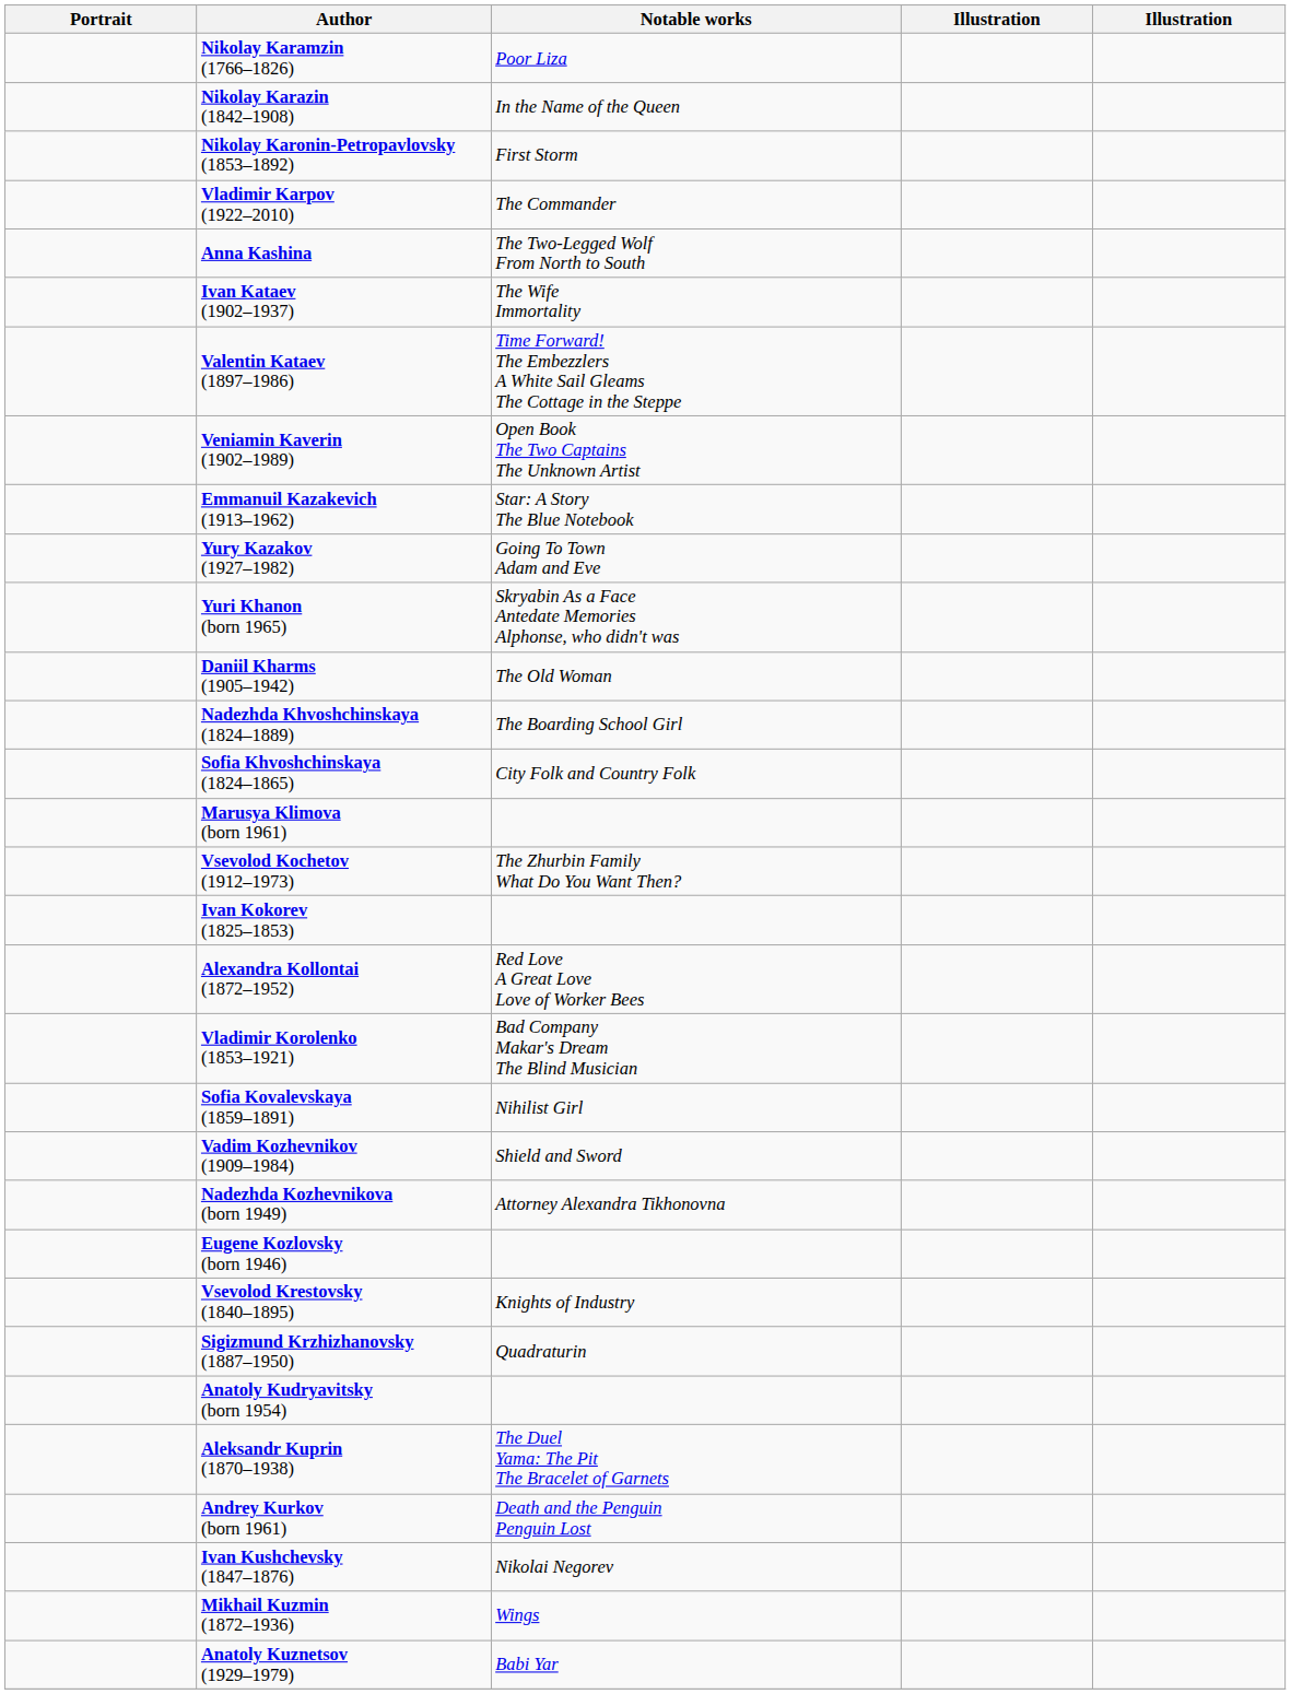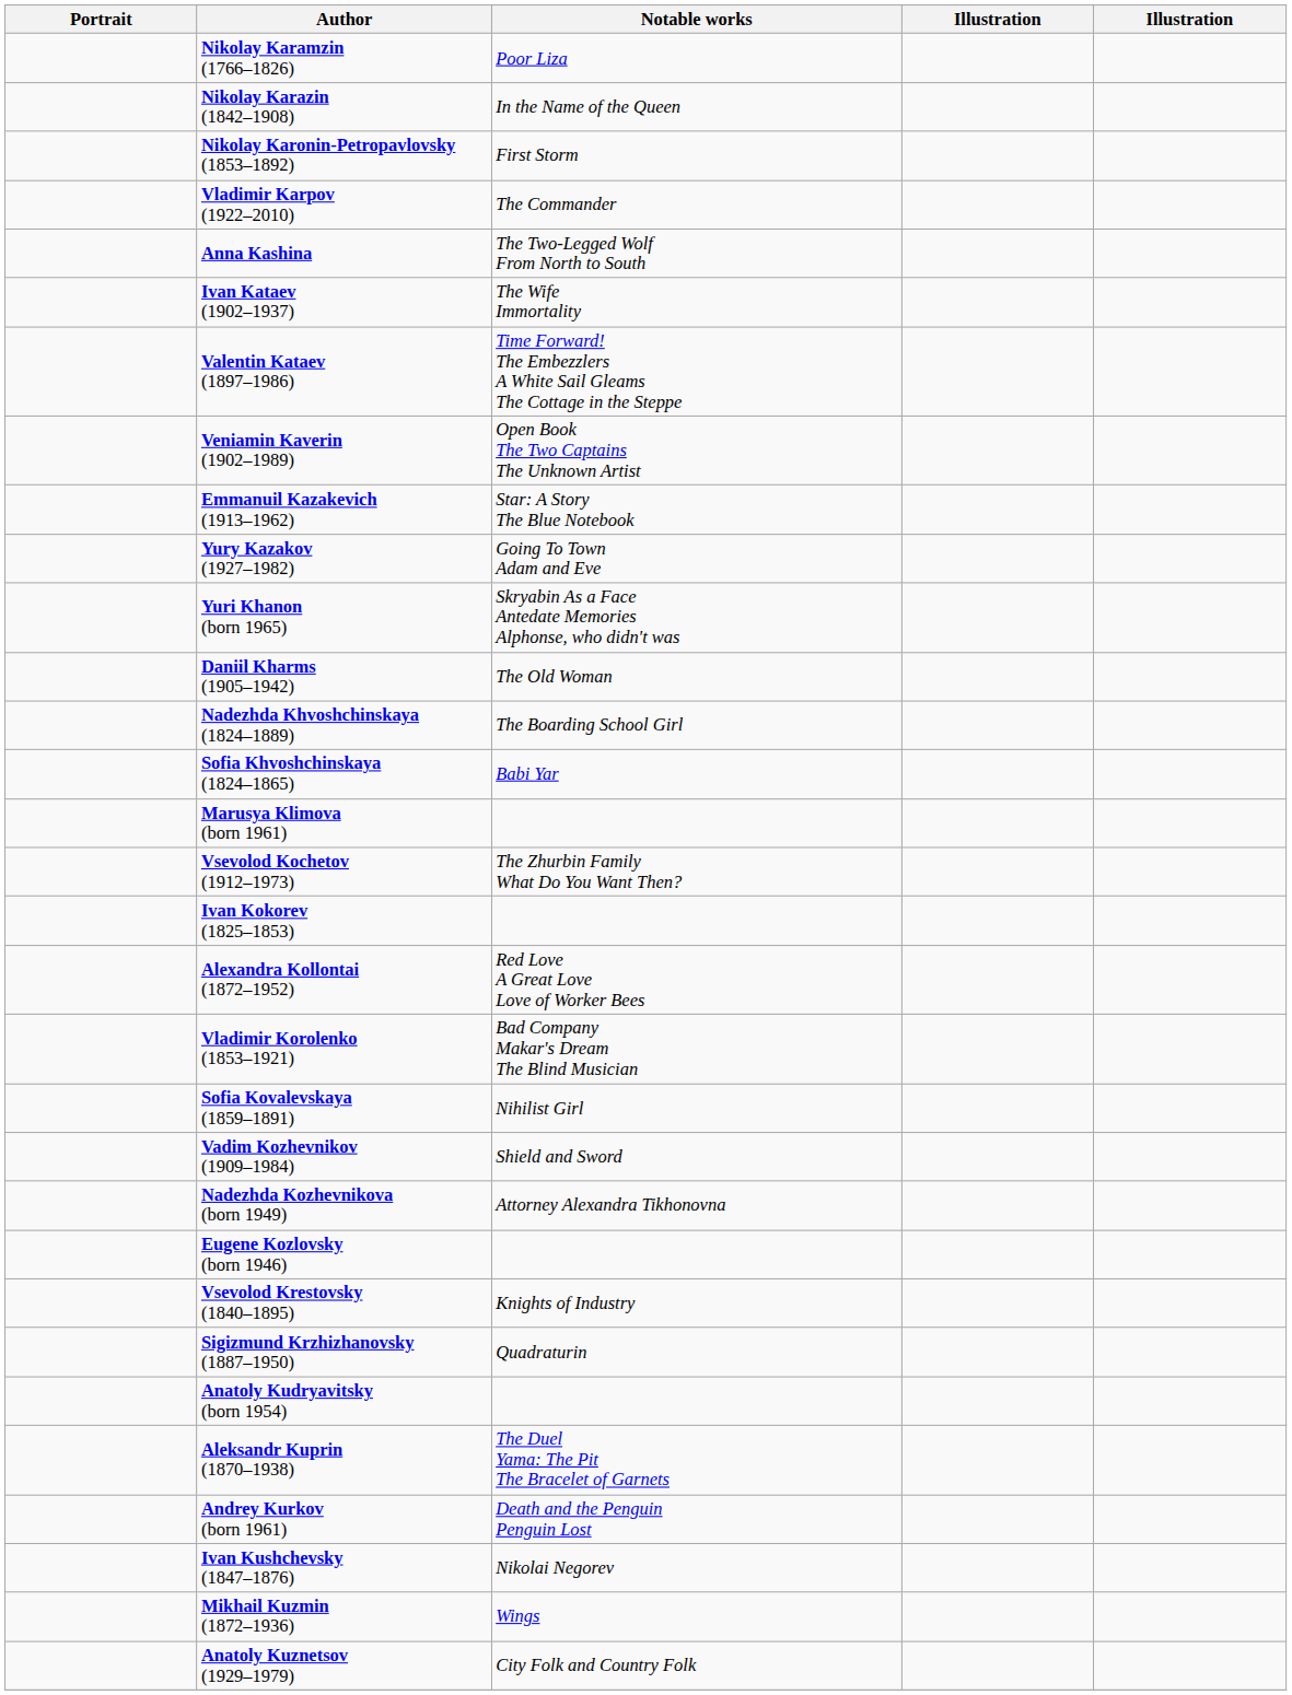 <table class="wikitable" style="width:90%;">
 <tr bgcolor="#cccccc">
 <th width=15%>Portrait</th>
 <th width=23%>Author</th>
 <th width=32%>Notable works</th>
 <th width=15%>Illustration</th>
 <th width=15%>Illustration</th>
 </tr>
 <tr>
 <td align=center></td>
 <td><strong><a href='#'>Nikolay Karamzin</a></strong><br>(1766–1826)</td>
 <td><em><a href='#'>Poor Liza</a></em></td>
 <td align=center></td>
 <td align=center></td>
 </tr>
 <tr>
 <td align=center></td>
 <td><strong><a href='#'>Nikolay Karazin</a></strong><br>(1842–1908)</td>
 <td><em>In the Name of the Queen</em></td>
 <td align=center></td>
 <td align=center></td>
 </tr>
 <tr>
 <td align=center></td>
 <td><strong><a href='#'>Nikolay Karonin-Petropavlovsky</a></strong><br>(1853–1892)</td>
 <td><em>First Storm</em></td>
 <td align=center></td>
 <td align=center></td>
 </tr>
 <tr>
 <td align=center></td>
 <td><strong><a href='#'>Vladimir Karpov</a></strong><br>(1922–2010)</td>
 <td><em>The Commander</em></td>
 <td align=center></td>
 <td align=center></td>
 </tr>
 <tr>
 <td align=center></td>
 <td><strong><a href='#'>Anna Kashina</a></strong></td>
 <td><em>The Two-Legged Wolf</em><br><em>From North to South</em></td>
 <td align=center></td>
 <td align=center></td>
 </tr>
 <tr>
 <td align=center></td>
 <td><strong><a href='#'>Ivan Kataev</a></strong><br>(1902–1937)</td>
 <td><em>The Wife</em><br><em>Immortality</em></td>
 <td align=center></td>
 <td align=center></td>
 </tr>
 <tr>
 <td align=center></td>
 <td><strong><a href='#'>Valentin Kataev</a></strong><br>(1897–1986)</td>
 <td><em><a href='#'>Time Forward!</a></em><br><em>The Embezzlers</em><br><em>A White Sail Gleams</em><br><em>The Cottage in the Steppe</em></td>
 <td align=center></td>
 <td align=center></td>
 </tr>
 <tr>
 <td align=center></td>
 <td><strong><a href='#'>Veniamin Kaverin</a></strong><br>(1902–1989)</td>
 <td><em>Open Book</em><br><em><a href='#'>The Two Captains</a></em><br><em>The Unknown Artist</em></td>
 <td align=center></td>
 <td align=center></td>
 </tr>
 <tr>
 <td align=center></td>
 <td><strong><a href='#'>Emmanuil Kazakevich</a></strong><br>(1913–1962)</td>
 <td><em>Star: A Story</em><br><em>The Blue Notebook</em></td>
 <td align=center></td>
 <td align=center></td>
 </tr>
 <tr>
 <td align=center></td>
 <td><strong><a href='#'>Yury Kazakov</a></strong><br>(1927–1982)</td>
 <td><em>Going To Town</em><br><em>Adam and Eve</em></td>
 <td align=center></td>
 <td align=center></td>
 </tr>
 <tr>
 <td align=center></td>
 <td><strong><a href='#'>Yuri Khanon</a></strong><br>(born 1965)</td>
 <td><em>Skryabin As a Face</em><br><em>Antedate Memories</em><br><em>Alphonse, who didn't was</em></td>
 <td align=center></td>
 <td align=center></td>
 </tr>
 <tr>
 <td align=center></td>
 <td><strong><a href='#'>Daniil Kharms</a></strong><br>(1905–1942)</td>
 <td><em>The Old Woman</em></td>
 <td align=center></td>
 <td align=center></td>
 </tr>
 <tr>
 <td align=center></td>
 <td><strong><a href='#'>Nadezhda Khvoshchinskaya</a></strong><br>(1824–1889)</td>
 <td><em>The Boarding School Girl</em></td>
 <td align=center></td>
 <td align=center></td>
 </tr>
 <tr>
 <td align=center></td>
 <td><strong><a href='#'>Sofia Khvoshchinskaya</a></strong><br>(1824–1865)</td>
-<td><em>City Folk and Country Folk</em></td>
+<td><em><a href='#'>Babi Yar</a></em></td>
 <td align=center></td>
 <td align=center></td>
 </tr>
 <tr>
 <td align=center></td>
 <td><strong><a href='#'>Marusya Klimova</a></strong><br>(born 1961)</td>
 <td></td>
 <td align=center></td>
 <td align=center></td>
 </tr>
 <tr>
 <td align=center></td>
 <td><strong><a href='#'>Vsevolod Kochetov</a></strong><br>(1912–1973)</td>
 <td><em>The Zhurbin Family</em><br><em>What Do You Want Then?</em></td>
 <td align=center></td>
 <td align=center></td>
 </tr>
 <tr>
 <td align=center></td>
 <td><strong><a href='#'>Ivan Kokorev</a></strong><br>(1825–1853)</td>
 <td></td>
 <td align=center></td>
 <td align=center></td>
 </tr>
 <tr>
 <td align=center></td>
 <td><strong><a href='#'>Alexandra Kollontai</a></strong><br>(1872–1952)</td>
 <td><em>Red Love</em><br><em>A Great Love</em><br><em>Love of Worker Bees</em></td>
 <td align=center></td>
 <td align=center></td>
 </tr>
 <tr>
 <td align=center></td>
 <td><strong><a href='#'>Vladimir Korolenko</a></strong><br>(1853–1921)</td>
 <td><em>Bad Company</em><br><em>Makar's Dream</em><br><em>The Blind Musician</em></td>
 <td align=center></td>
 <td align=center></td>
 </tr>
 <tr>
 <td align=center></td>
 <td><strong><a href='#'>Sofia Kovalevskaya</a></strong><br>(1859–1891)</td>
 <td><em>Nihilist Girl</em></td>
 <td align=center></td>
 <td align=center></td>
 </tr>
 <tr>
 <td align=center></td>
 <td><strong><a href='#'>Vadim Kozhevnikov</a></strong><br>(1909–1984)</td>
 <td><em>Shield and Sword</em></td>
 <td align=center></td>
 <td align=center></td>
 </tr>
 <tr>
 <td align=center></td>
 <td><strong><a href='#'>Nadezhda Kozhevnikova</a></strong><br>(born 1949)</td>
 <td><em>Attorney Alexandra Tikhonovna</em></td>
 <td align=center></td>
 <td align=center></td>
 </tr>
 <tr>
 <td align=center></td>
 <td><strong><a href='#'>Eugene Kozlovsky</a></strong><br>(born 1946)</td>
 <td></td>
 <td align=center></td>
 <td align=center></td>
 </tr>
 <tr>
 <td align=center></td>
 <td><strong><a href='#'>Vsevolod Krestovsky</a></strong><br>(1840–1895)</td>
 <td><em>Knights of Industry</em></td>
 <td align=center></td>
 <td align=center></td>
 </tr>
 <tr>
 <td align=center></td>
 <td><strong><a href='#'>Sigizmund Krzhizhanovsky</a></strong><br>(1887–1950)</td>
 <td><em>Quadraturin</em></td>
 <td align=center></td>
 <td align=center></td>
 </tr>
 <tr>
 <td align=center></td>
 <td><strong><a href='#'>Anatoly Kudryavitsky</a></strong><br>(born 1954)</td>
 <td></td>
 <td align=center></td>
 <td align=center></td>
 </tr>
 <tr>
 <td align=center></td>
 <td><strong><a href='#'>Aleksandr Kuprin</a></strong><br>(1870–1938)</td>
 <td><em><a href='#'>The Duel</a></em><br><em><a href='#'>Yama: The Pit</a></em><br><em><a href='#'>The Bracelet of Garnets</a></em></td>
 <td align=center></td>
 <td align=center></td>
 </tr>
 <tr>
 <td align=center></td>
 <td><strong><a href='#'>Andrey Kurkov</a></strong><br>(born 1961)</td>
 <td><em><a href='#'>Death and the Penguin</a></em><br><em><a href='#'>Penguin Lost</a></em></td>
 <td align=center></td>
 <td align=center></td>
 </tr>
 <tr>
 <td align=center></td>
 <td><strong><a href='#'>Ivan Kushchevsky</a></strong><br>(1847–1876)</td>
 <td><em>Nikolai Negorev</em></td>
 <td align=center></td>
 <td align=center></td>
 </tr>
 <tr>
 <td align=center></td>
 <td><strong><a href='#'>Mikhail Kuzmin</a></strong><br> (1872–1936)</td>
 <td><em><a href='#'>Wings</a></em></td>
 <td align=center></td>
 <td align=center></td>
 </tr>
 <tr>
 <td align=center></td>
 <td><strong><a href='#'>Anatoly Kuznetsov</a></strong><br>(1929–1979)</td>
-<td><em><a href='#'>Babi Yar</a></em></td>
+<td><em>City Folk and Country Folk</em></td>
 <td align=center></td>
 <td align=center></td>
 </tr>
 <tr>
 </tr>
 </table>
